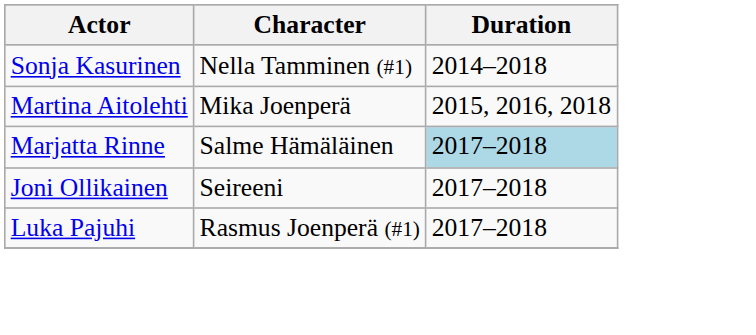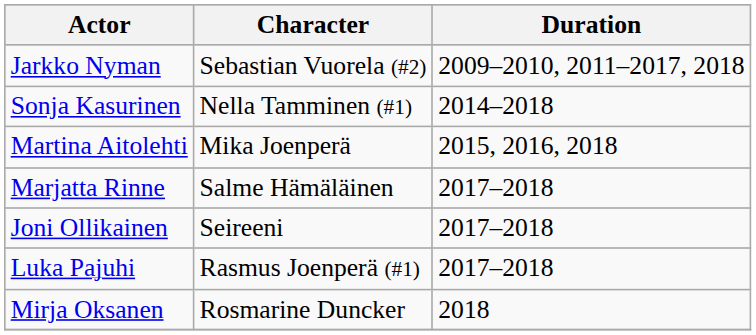 <table class="wikitable" sortable>
 <tr bgcolor="#CCCCCC">
 <th>Actor</th>
 <th>Character</th>
 <th>Duration</th>
+</tr>
+<tr>
+<td><a href='#'>Jarkko Nyman</a></td>
+<td>Sebastian Vuorela <small>(#2)</small></td>
+<td>2009–2010, 2011–2017, 2018</td>
 </tr>
 <tr>
 <td><a href='#'>Sonja Kasurinen</a></td>
 <td>Nella Tamminen <small>(#1)</small></td>
 <td>2014–2018</td>
 </tr>
 <tr>
 <td><a href='#'>Martina Aitolehti</a></td>
 <td>Mika Joenperä</td>
 <td>2015, 2016, 2018</td>
 </tr>
 <tr>
 <td><a href='#'>Marjatta Rinne</a></td>
 <td>Salme Hämäläinen</td>
-<td style="background: lightblue;">2017–2018</td>
+<td>2017–2018</td>
 </tr>
 <tr>
 <td><a href='#'>Joni Ollikainen</a></td>
 <td>Seireeni</td>
 <td>2017–2018</td>
 </tr>
 <tr>
 <td><a href='#'>Luka Pajuhi</a></td>
 <td>Rasmus Joenperä <small>(#1)</small></td>
 <td>2017–2018</td>
 </tr>
 <tr>
+<td><a href='#'>Mirja Oksanen</a></td>
+<td>Rosmarine Duncker</td>
+<td>2018</td>
+</tr>
+<tr>
 </tr>
 </table>
